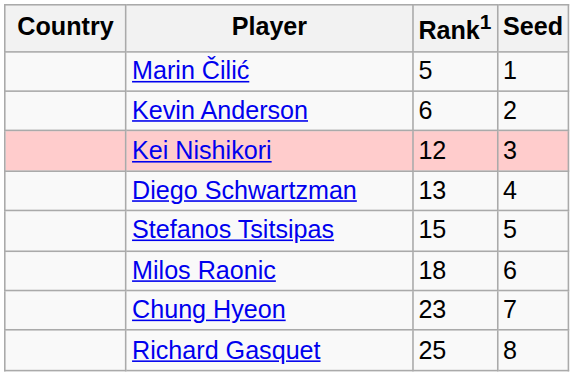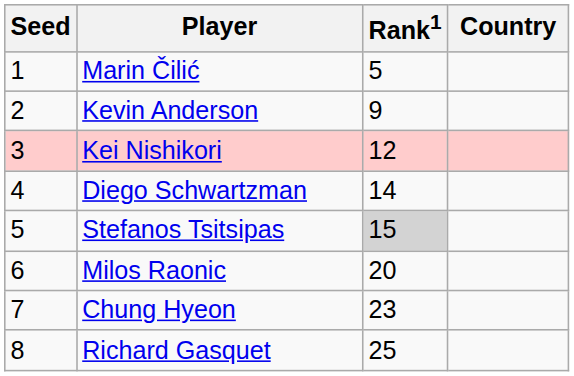 <table class="sortable wikitable">
 <tr>
-<th width="70">Country</th>
+<th>Seed</th>
 <th width="175">Player</th>
 <th>Rank<sup>1</sup></th>
-<th>Seed</th>
+<th width="70">Country</th>
 </tr>
 <tr>
-<td></td>
+<td>1</td>
 <td><a href='#'>Marin Čilić</a></td>
 <td>5</td>
-<td>1</td>
+<td></td>
 </tr>
 <tr>
+<td>2</td>
+<td><a href='#'>Kevin Anderson</a></td>
+<td>9</td>
 <td></td>
-<td><a href='#'>Kevin Anderson</a></td>
-<td>6</td>
-<td>2</td>
 </tr>
 <tr style="background:#fcc;">
-<td></td>
+<td>3</td>
 <td><a href='#'>Kei Nishikori</a></td>
 <td>12</td>
-<td>3</td>
+<td></td>
 </tr>
 <tr>
+<td>4</td>
+<td><a href='#'>Diego Schwartzman</a></td>
+<td>14</td>
 <td></td>
-<td><a href='#'>Diego Schwartzman</a></td>
-<td>13</td>
-<td>4</td>
 </tr>
 <tr>
+<td>5</td>
+<td><a href='#'>Stefanos Tsitsipas</a></td>
+<td style="background: lightgrey;">15</td>
 <td></td>
-<td><a href='#'>Stefanos Tsitsipas</a></td>
-<td>15</td>
-<td>5</td>
 </tr>
 <tr>
+<td>6</td>
+<td><a href='#'>Milos Raonic</a></td>
+<td>20</td>
 <td></td>
-<td><a href='#'>Milos Raonic</a></td>
-<td>18</td>
-<td>6</td>
 </tr>
 <tr>
-<td></td>
+<td>7</td>
 <td><a href='#'>Chung Hyeon</a></td>
 <td>23</td>
-<td>7</td>
+<td></td>
 </tr>
 <tr>
-<td></td>
+<td>8</td>
 <td><a href='#'>Richard Gasquet</a></td>
 <td>25</td>
-<td>8</td>
+<td></td>
 </tr>
 </table>
